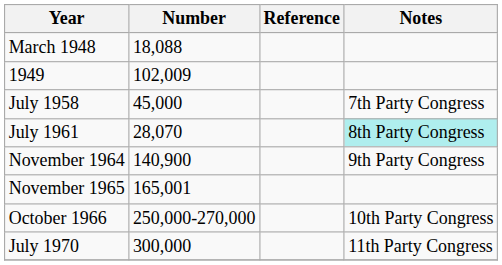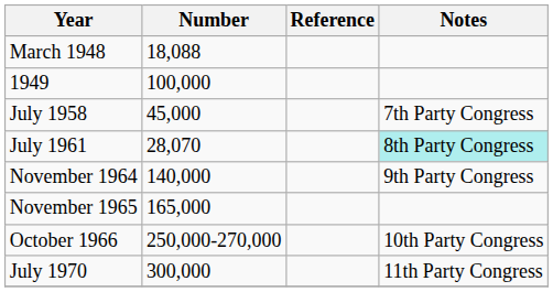 <table class="wikitable sortable mw-collapsible">
 <tr>
 <th>Year</th>
 <th>Number</th>
 <th>Reference</th>
 <th>Notes</th>
 </tr>
 <tr>
 <td>March 1948</td>
 <td>18,088</td>
 <td></td>
 <td></td>
 </tr>
 <tr>
 <td>1949</td>
-<td>102,009</td>
+<td>100,000</td>
 <td></td>
 <td></td>
 </tr>
 <tr>
 <td>July 1958</td>
 <td>45,000</td>
 <td></td>
 <td>7th Party Congress</td>
 </tr>
 <tr>
 <td>July 1961</td>
 <td>28,070</td>
 <td></td>
 <td style="background: paleturquoise;">8th Party Congress</td>
 </tr>
 <tr>
 <td>November 1964</td>
-<td>140,900</td>
+<td>140,000</td>
 <td></td>
 <td>9th Party Congress</td>
 </tr>
 <tr>
 <td>November 1965</td>
-<td>165,001</td>
+<td>165,000</td>
 <td></td>
 <td></td>
 </tr>
 <tr>
 <td>October 1966</td>
 <td>250,000-270,000</td>
 <td></td>
 <td>10th Party Congress</td>
 </tr>
 <tr>
 <td>July 1970</td>
 <td>300,000</td>
 <td></td>
 <td>11th Party Congress</td>
 </tr>
 <tr>
 </tr>
 </table>
